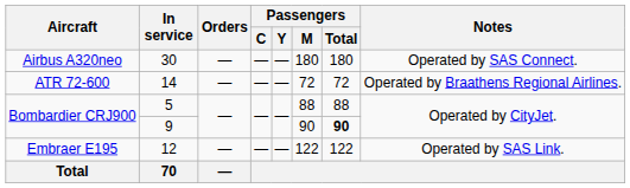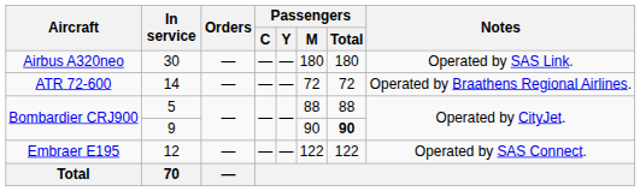 <table class="wikitable" style="border-collapse:collapse; text-align:center; margin: 1em auto">
 <tr>
 <th rowspan="2">Aircraft</th>
 <th rowspan="2" style="width:60px;">In service</th>
 <th rowspan="2" style="width:25px;">Orders</th>
 <th colspan="4">Passengers</th>
 <th rowspan="2">Notes</th>
 </tr>
 <tr>
 <th><abbr>C</abbr></th>
 <th><abbr>Y</abbr></th>
 <th><abbr>M</abbr></th>
 <th>Total</th>
 </tr>
 <tr>
 <td><a href='#'>Airbus A320neo</a></td>
 <td>30</td>
 <td>—</td>
 <td>—</td>
 <td>—</td>
 <td>180</td>
 <td>180</td>
-<td>Operated by <a href='#'>SAS Connect</a>.</td>
+<td>Operated by <a href='#'>SAS Link</a>.</td>
 </tr>
 <tr>
 <td><a href='#'>ATR 72-600</a></td>
 <td>14</td>
 <td>—</td>
 <td>—</td>
 <td>—</td>
 <td>72</td>
 <td>72</td>
 <td>Operated by <a href='#'>Braathens Regional Airlines</a>.</td>
 </tr>
 <tr>
 <td rowspan="2"><a href='#'>Bombardier CRJ900</a></td>
 <td>5</td>
 <td rowspan="2">—</td>
 <td rowspan="2">—</td>
 <td rowspan="2">—</td>
 <td>88</td>
 <td>88</td>
 <td rowspan="2">Operated by <a href='#'>CityJet</a>.</td>
 </tr>
 <tr>
 <td>9</td>
 <td>90</td>
 <td><strong>90</strong></td>
 </tr>
 <tr>
 <td><a href='#'>Embraer E195</a></td>
 <td>12</td>
 <td>—</td>
 <td>—</td>
 <td>—</td>
 <td>122</td>
 <td>122</td>
-<td>Operated by <a href='#'>SAS Link</a>.</td>
+<td>Operated by <a href='#'>SAS Connect</a>.</td>
 </tr>
 <tr>
 <th>Total</th>
 <th>70</th>
 <th>—</th>
 <th colspan="5"></th>
 </tr>
 </table>
